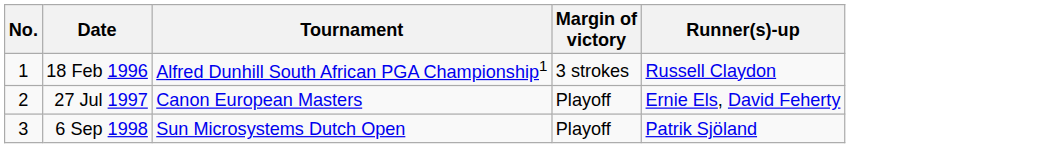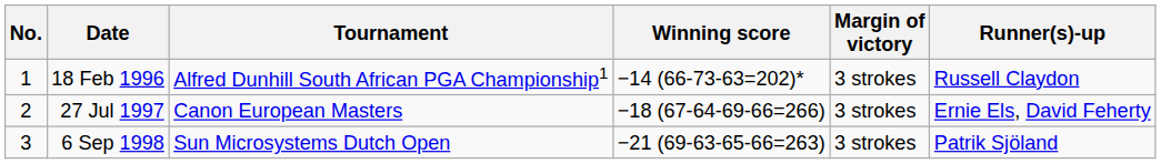 <table class="wikitable" style="font-size:95%;">
 <tr>
 <th>No.</th>
 <th>Date</th>
 <th>Tournament</th>
+<th>Winning score</th>
 <th>Margin of<br>victory</th>
 <th>Runner(s)-up</th>
 </tr>
 <tr>
 <td align=center>1</td>
 <td align=right>18 Feb <a href='#'>1996</a></td>
 <td><a href='#'>Alfred Dunhill South African PGA Championship</a><sup>1</sup></td>
+<td>−14 (66-73-63=202)*</td>
 <td>3 strokes</td>
 <td> <a href='#'>Russell Claydon</a></td>
 </tr>
 <tr>
 <td align=center>2</td>
 <td align=right>27 Jul <a href='#'>1997</a></td>
 <td><a href='#'>Canon European Masters</a></td>
-<td>Playoff</td>
+<td>−18 (67-64-69-66=266)</td>
+<td>3 strokes</td>
 <td> <a href='#'>Ernie Els</a>,  <a href='#'>David Feherty</a></td>
 </tr>
 <tr>
 <td align=center>3</td>
 <td align=right>6 Sep <a href='#'>1998</a></td>
 <td><a href='#'>Sun Microsystems Dutch Open</a></td>
-<td>Playoff</td>
+<td>−21 (69-63-65-66=263)</td>
+<td>3 strokes</td>
 <td> <a href='#'>Patrik Sjöland</a></td>
 </tr>
 </table>
